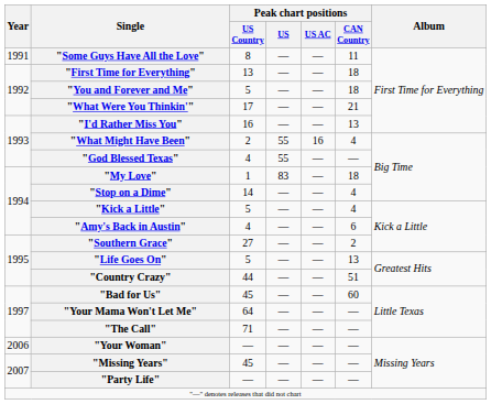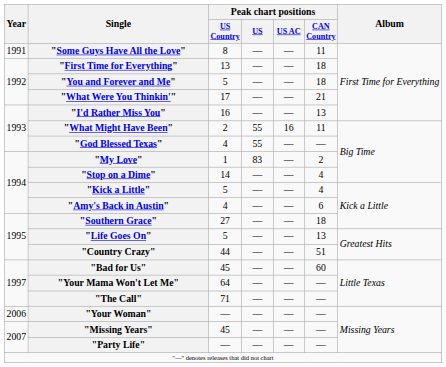 <table class="wikitable plainrowheaders" style="text-align:center;">
 <tr>
 <th rowspan="2">Year</th>
 <th rowspan="2" style="width:18em;">Single</th>
 <th colspan="4">Peak chart positions</th>
 <th rowspan="2">Album</th>
 </tr>
 <tr style="font-size:smaller;">
 <th width="45"><a href='#'>US Country</a><br></th>
 <th width="45"><a href='#'>US</a><br></th>
 <th width="45"><a href='#'>US AC</a><br></th>
 <th width="45"><a href='#'>CAN Country</a><br></th>
 </tr>
 <tr>
 <td>1991</td>
 <th scope="row">"<a href='#'>Some Guys Have All the Love</a>"</th>
 <td>8</td>
 <td>—</td>
 <td>—</td>
 <td>11</td>
 <td align="left" rowspan="5"><em>First Time for Everything</em></td>
 </tr>
 <tr>
 <td rowspan="3">1992</td>
 <th scope="row">"<a href='#'>First Time for Everything</a>"</th>
 <td>13</td>
 <td>—</td>
 <td>—</td>
 <td>18</td>
 </tr>
 <tr>
 <th scope="row">"<a href='#'>You and Forever and Me</a>"</th>
 <td>5</td>
 <td>—</td>
 <td>—</td>
 <td>18</td>
 </tr>
 <tr>
 <th scope="row">"<a href='#'>What Were You Thinkin'</a>"</th>
 <td>17</td>
 <td>—</td>
 <td>—</td>
 <td>21</td>
 </tr>
 <tr>
 <td rowspan="3">1993</td>
 <th scope="row">"<a href='#'>I'd Rather Miss You</a>"</th>
 <td>16</td>
 <td>—</td>
 <td>—</td>
 <td>13</td>
 </tr>
 <tr>
 <th scope="row">"<a href='#'>What Might Have Been</a>"</th>
 <td>2</td>
 <td>55</td>
 <td>16</td>
-<td>4</td>
+<td>11</td>
 <td align="left" rowspan="4"><em>Big Time</em></td>
 </tr>
 <tr>
 <th scope="row">"<a href='#'>God Blessed Texas</a>"</th>
 <td>4</td>
 <td>55</td>
 <td>—</td>
 <td>—</td>
 </tr>
 <tr>
 <td rowspan="4">1994</td>
 <th scope="row">"<a href='#'>My Love</a>"</th>
 <td>1</td>
 <td>83</td>
 <td>—</td>
-<td>18</td>
+<td>2</td>
 </tr>
 <tr>
 <th scope="row">"<a href='#'>Stop on a Dime</a>"</th>
 <td>14</td>
 <td>—</td>
 <td>—</td>
 <td>4</td>
 </tr>
 <tr>
 <th scope="row">"<a href='#'>Kick a Little</a>"</th>
 <td>5</td>
 <td>—</td>
 <td>—</td>
 <td>4</td>
 <td align="left" rowspan="3"><em>Kick a Little</em></td>
 </tr>
 <tr>
 <th scope="row">"<a href='#'>Amy's Back in Austin</a>"</th>
 <td>4</td>
 <td>—</td>
 <td>—</td>
 <td>6</td>
 </tr>
 <tr>
 <td rowspan="3">1995</td>
 <th scope="row">"<a href='#'>Southern Grace</a>"</th>
 <td>27</td>
 <td>—</td>
 <td>—</td>
-<td>2</td>
+<td>18</td>
 </tr>
 <tr>
 <th scope="row">"<a href='#'>Life Goes On</a>"</th>
 <td>5</td>
 <td>—</td>
 <td>—</td>
 <td>13</td>
 <td align="left" rowspan="2"><em>Greatest Hits</em></td>
 </tr>
 <tr>
 <th scope="row">"Country Crazy"</th>
 <td>44</td>
 <td>—</td>
 <td>—</td>
 <td>51</td>
 </tr>
 <tr>
 <td rowspan="3">1997</td>
 <th scope="row">"Bad for Us"</th>
 <td>45</td>
 <td>—</td>
 <td>—</td>
 <td>60</td>
 <td align="left" rowspan="3"><em>Little Texas</em></td>
 </tr>
 <tr>
 <th scope="row">"Your Mama Won't Let Me"</th>
 <td>64</td>
 <td>—</td>
 <td>—</td>
 <td>—</td>
 </tr>
 <tr>
 <th scope="row">"The Call"</th>
 <td>71</td>
 <td>—</td>
 <td>—</td>
 <td>—</td>
 </tr>
 <tr>
 <td>2006</td>
 <th scope="row">"Your Woman"</th>
 <td>—</td>
 <td>—</td>
 <td>—</td>
 <td>—</td>
 <td align="left" rowspan="3"><em>Missing Years</em></td>
 </tr>
 <tr>
 <td rowspan="2">2007</td>
 <th scope="row">"Missing Years"</th>
 <td>45</td>
 <td>—</td>
 <td>—</td>
 <td>—</td>
 </tr>
 <tr>
 <th scope="row">"Party Life"</th>
 <td>—</td>
 <td>—</td>
 <td>—</td>
 <td>—</td>
 </tr>
 <tr>
 <td colspan="7" style="font-size:8pt">"—" denotes releases that did not chart</td>
 </tr>
 </table>
